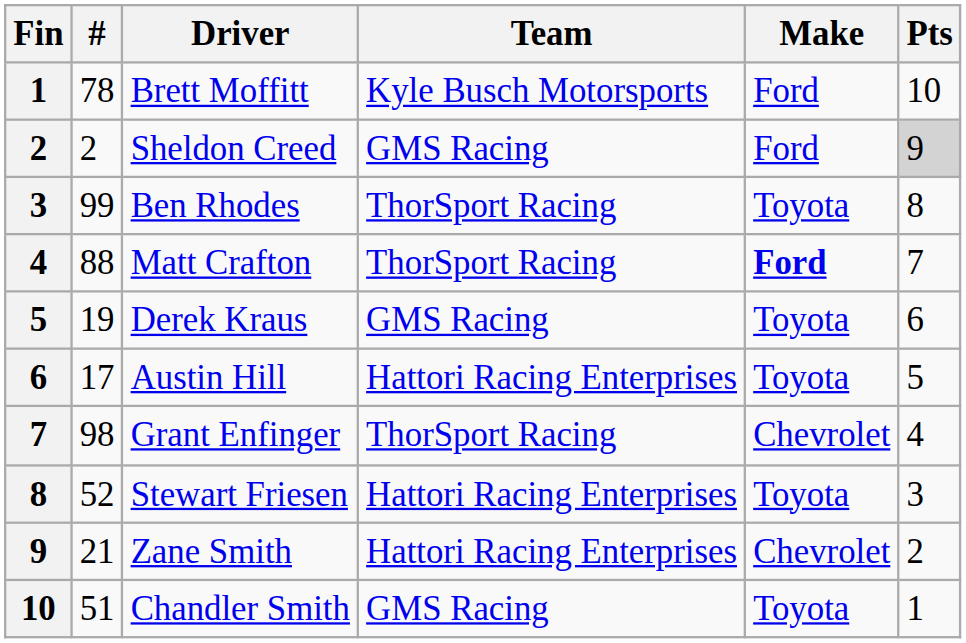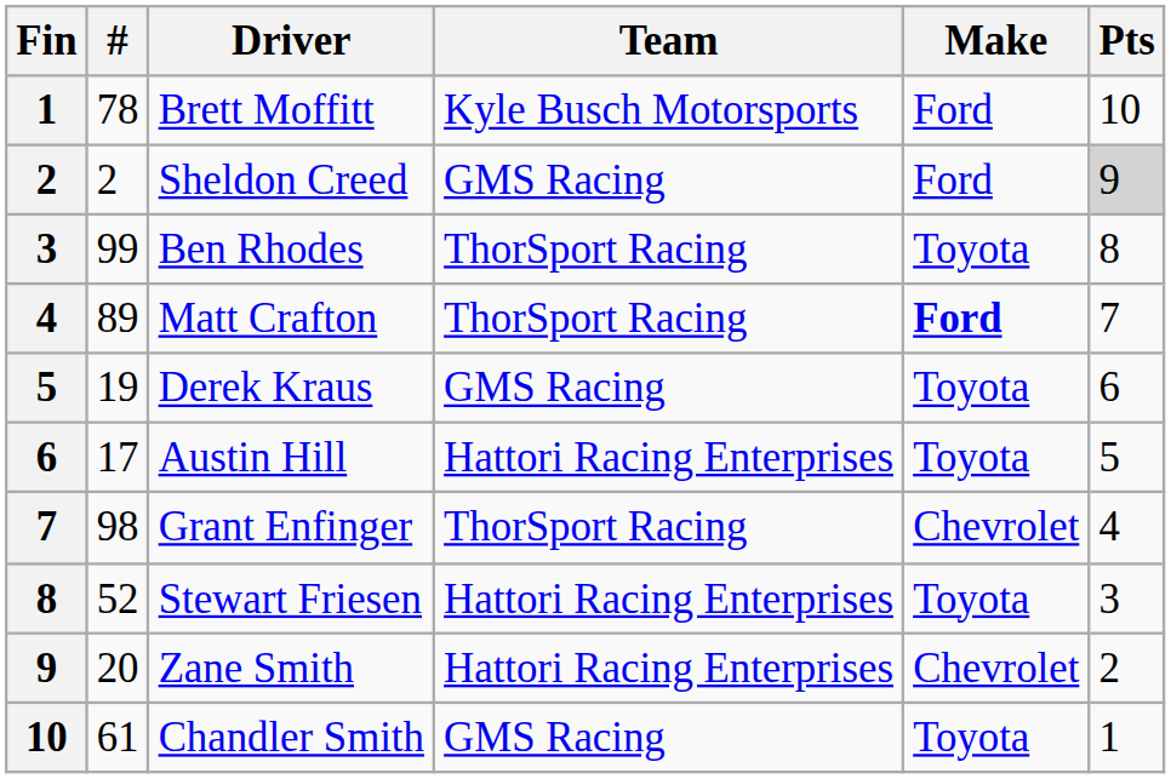 <table class="wikitable" style="font-size:95%">
 <tr>
 <th>Fin</th>
 <th>#</th>
 <th>Driver</th>
 <th>Team</th>
 <th>Make</th>
 <th>Pts</th>
 </tr>
 <tr>
 <th>1</th>
 <td>78</td>
 <td><a href='#'>Brett Moffitt</a></td>
 <td><a href='#'>Kyle Busch Motorsports</a></td>
 <td><a href='#'>Ford</a></td>
 <td>10</td>
 </tr>
 <tr>
 <th>2</th>
 <td>2</td>
 <td><a href='#'>Sheldon Creed</a></td>
 <td><a href='#'>GMS Racing</a></td>
 <td><a href='#'>Ford</a></td>
 <td style="background: lightgrey;">9</td>
 </tr>
 <tr>
 <th>3</th>
 <td>99</td>
 <td><a href='#'>Ben Rhodes</a></td>
 <td><a href='#'>ThorSport Racing</a></td>
 <td><a href='#'>Toyota</a></td>
 <td>8</td>
 </tr>
 <tr>
 <th>4</th>
-<td>88</td>
+<td>89</td>
 <td><a href='#'>Matt Crafton</a></td>
 <td><a href='#'>ThorSport Racing</a></td>
 <td><strong><a href='#'>Ford</a></strong></td>
 <td>7</td>
 </tr>
 <tr>
 <th>5</th>
 <td>19</td>
 <td><a href='#'>Derek Kraus</a></td>
 <td><a href='#'>GMS Racing</a></td>
 <td><a href='#'>Toyota</a></td>
 <td>6</td>
 </tr>
 <tr>
 <th>6</th>
 <td>17</td>
 <td><a href='#'>Austin Hill</a></td>
 <td><a href='#'>Hattori Racing Enterprises</a></td>
 <td><a href='#'>Toyota</a></td>
 <td>5</td>
 </tr>
 <tr>
 <th>7</th>
 <td>98</td>
 <td><a href='#'>Grant Enfinger</a></td>
 <td><a href='#'>ThorSport Racing</a></td>
 <td><a href='#'>Chevrolet</a></td>
 <td>4</td>
 </tr>
 <tr>
 <th>8</th>
 <td>52</td>
 <td><a href='#'>Stewart Friesen</a></td>
 <td><a href='#'>Hattori Racing Enterprises</a></td>
 <td><a href='#'>Toyota</a></td>
 <td>3</td>
 </tr>
 <tr>
 <th>9</th>
-<td>21</td>
+<td>20</td>
 <td><a href='#'>Zane Smith</a></td>
 <td><a href='#'>Hattori Racing Enterprises</a></td>
 <td><a href='#'>Chevrolet</a></td>
 <td>2</td>
 </tr>
 <tr>
 <th>10</th>
-<td>51</td>
+<td>61</td>
 <td><a href='#'>Chandler Smith</a></td>
 <td><a href='#'>GMS Racing</a></td>
 <td><a href='#'>Toyota</a></td>
 <td>1</td>
 </tr>
 </table>
